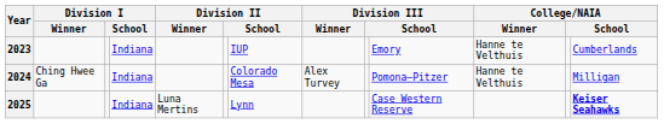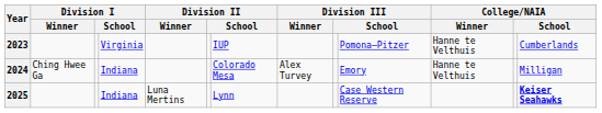 <table class="wikitable sortable">
 <tr>
 <th scope="col" rowspan=2>Year</th>
 <th scope="colgroup" colspan=3>Division I</th>
 <th scope="colgroup" colspan=3>Division II</th>
 <th scope="colgroup" colspan=3>Division III</th>
 <th scope="colgroup" colspan=3>College/NAIA</th>
 </tr>
 <tr>
 <th scope="col">Winner</th>
 <th scope="col" colspan=2>School</th>
 <th scope="col">Winner</th>
 <th scope="col" colspan=2>School</th>
 <th scope="col">Winner</th>
 <th scope="col" colspan=2>School</th>
 <th scope="col">Winner</th>
 <th scope="col" colspan=2>School</th>
 </tr>
 <tr>
 <th scope="row">2023</th>
 <td></td>
 <td style=></td>
-<td><a href='#'>Indiana</a></td>
+<td><a href='#'>Virginia</a></td>
 <td></td>
 <td style=></td>
 <td><a href='#'>IUP</a></td>
 <td></td>
 <td style=></td>
-<td><a href='#'>Emory</a></td>
+<td><a href='#'>Pomona–Pitzer</a></td>
 <td data-sort-value="te Velthuis, Hanne"> Hanne te Velthuis</td>
 <td style=></td>
 <td><a href='#'>Cumberlands</a></td>
 </tr>
 <tr>
 <th scope="row">2024</th>
 <td data-sort-value="Ga, Ching Hwee"> Ching Hwee Ga</td>
 <td style=></td>
 <td><a href='#'>Indiana</a></td>
 <td></td>
 <td style=></td>
 <td><a href='#'>Colorado Mesa</a></td>
 <td data-sort-value="Turvey, Alex"> Alex Turvey</td>
 <td style=></td>
-<td><a href='#'>Pomona–Pitzer</a></td>
+<td><a href='#'>Emory</a></td>
 <td data-sort-value="te Velthuis, Hanne"> Hanne te Velthuis</td>
 <td style=></td>
 <td><a href='#'>Milligan</a></td>
 </tr>
 <tr>
 <th scope="row">2025</th>
 <td></td>
 <td style=></td>
 <td><a href='#'>Indiana</a></td>
 <td data-sort-value="Mertins, Luna"> Luna Mertins</td>
 <td style=></td>
 <td><a href='#'>Lynn</a></td>
 <td></td>
 <td style=></td>
 <td><a href='#'>Case Western Reserve</a></td>
 <td></td>
 <td style=></td>
 <td><strong><a href='#'>Keiser Seahawks</a></strong></td>
 </tr>
 </table>
